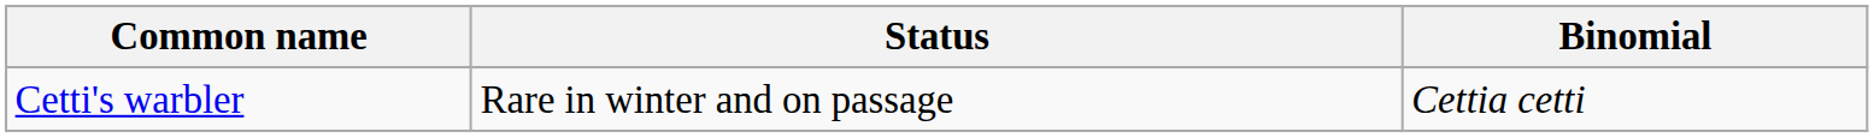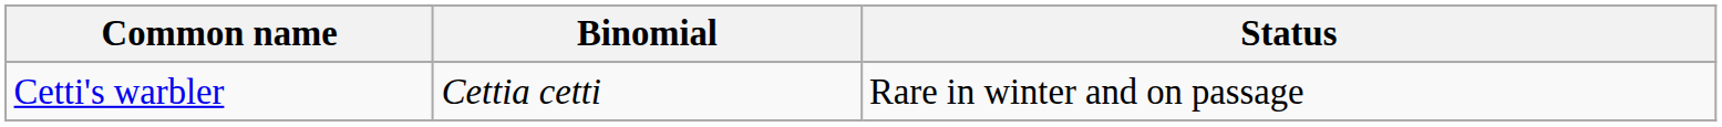 <table width=60% class="wikitable">
 <tr>
 <th width=25%>Common name</th>
+<th width=25%>Binomial</th>
 <th width=50%>Status</th>
-<th width=25%>Binomial</th>
 </tr>
 <tr>
 <td><a href='#'>Cetti's warbler</a></td>
+<td><em>Cettia cetti</em></td>
 <td>Rare in winter and on passage</td>
-<td><em>Cettia cetti</em></td>
 </tr>
 </table>
